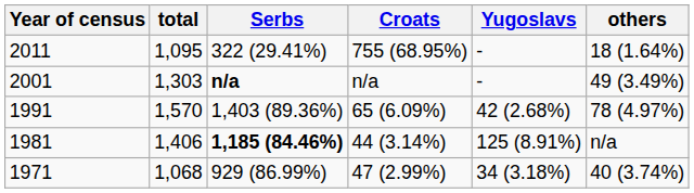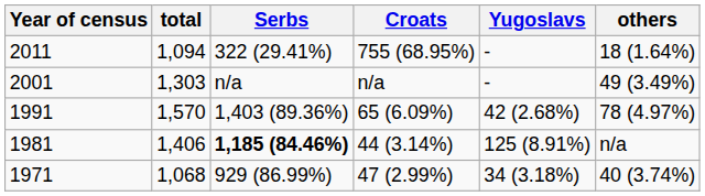 <table class="wikitable">
 <tr>
 <th>Year of census</th>
 <th>total</th>
 <th><a href='#'>Serbs</a></th>
 <th><a href='#'>Croats</a></th>
 <th><a href='#'>Yugoslavs</a></th>
 <th>others</th>
 </tr>
 <tr>
 <td>2011</td>
-<td>1,095</td>
+<td>1,094</td>
 <td>322 (29.41%)</td>
 <td>755 (68.95%)</td>
 <td>-</td>
 <td>18 (1.64%)</td>
 </tr>
 <tr>
 <td>2001</td>
 <td>1,303</td>
-<td><strong>n/a</strong></td>
+<td>n/a</td>
 <td>n/a</td>
 <td>-</td>
 <td>49 (3.49%)</td>
 </tr>
 <tr>
 <td>1991</td>
 <td>1,570</td>
 <td>1,403 (89.36%)</td>
 <td>65 (6.09%)</td>
 <td>42 (2.68%)</td>
 <td>78 (4.97%)</td>
 </tr>
 <tr>
 <td>1981</td>
 <td>1,406</td>
 <td><strong>1,185 (84.46%)</strong></td>
 <td>44 (3.14%)</td>
 <td>125 (8.91%)</td>
 <td>n/a</td>
 </tr>
 <tr>
 <td>1971</td>
 <td>1,068</td>
 <td>929 (86.99%)</td>
 <td>47 (2.99%)</td>
 <td>34 (3.18%)</td>
 <td>40 (3.74%)</td>
 </tr>
 </table>
